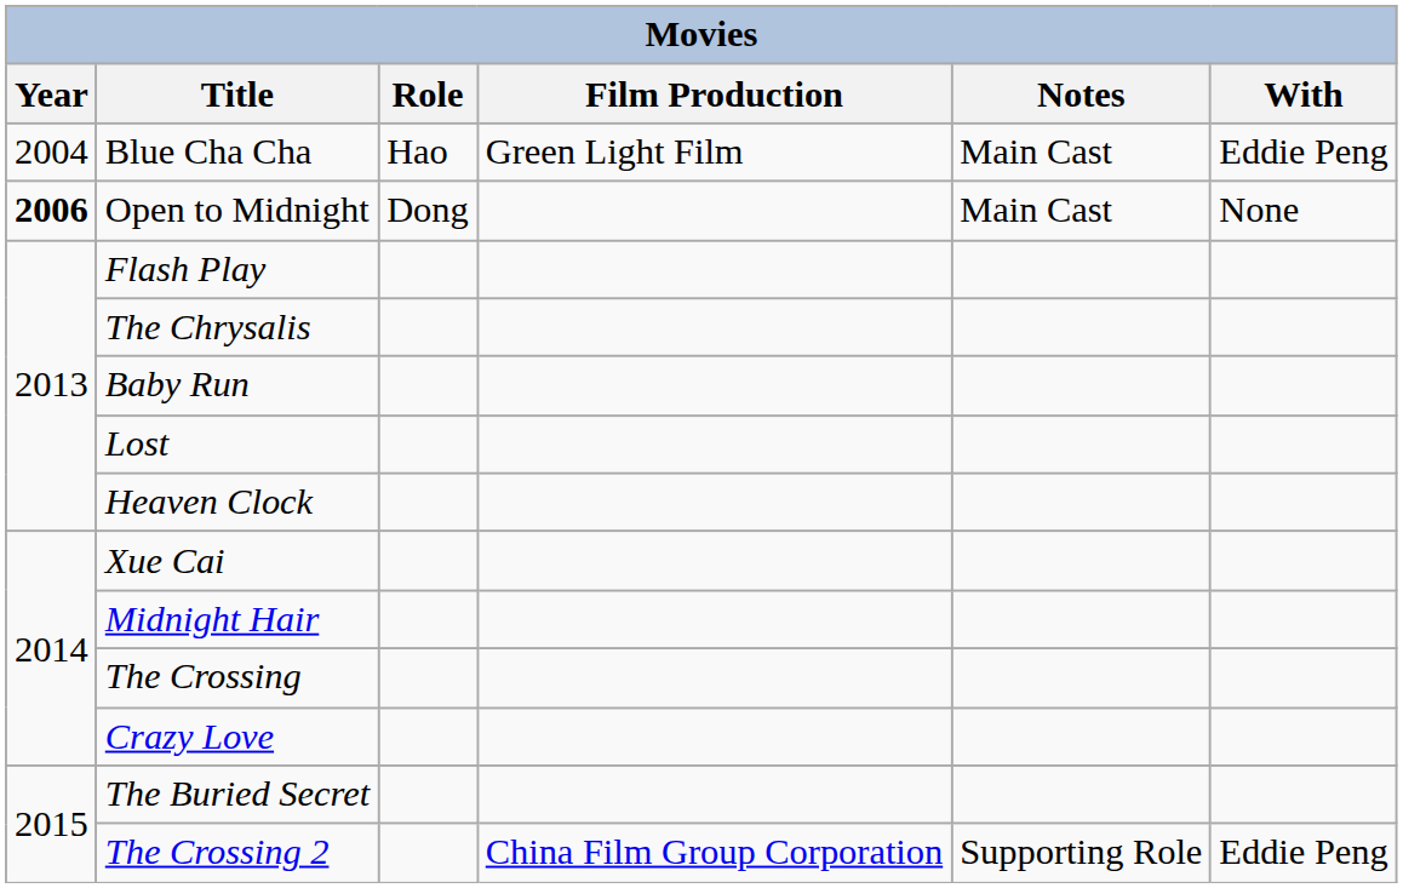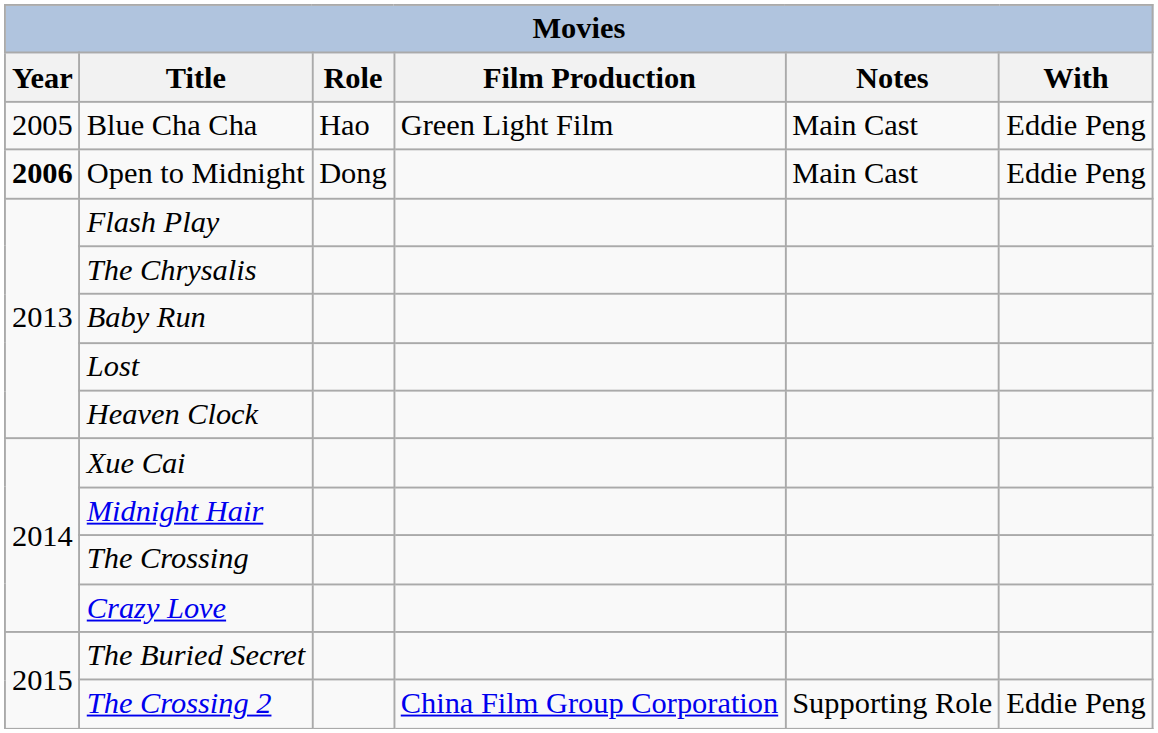 <table class="wikitable">
 <tr>
 <th colspan="6" style="background: LightSteelBlue;">Movies</th>
 </tr>
 <tr>
 <th>Year</th>
 <th>Title</th>
 <th>Role</th>
 <th>Film Production</th>
 <th>Notes</th>
 <th>With</th>
 </tr>
 <tr>
-<td>2004</td>
+<td>2005</td>
 <td>Blue Cha Cha</td>
 <td>Hao</td>
 <td>Green Light Film</td>
 <td>Main Cast</td>
 <td>Eddie Peng</td>
 </tr>
 <tr>
 <td><strong>2006</strong></td>
 <td>Open to Midnight</td>
 <td>Dong</td>
 <td></td>
 <td>Main Cast</td>
-<td>None</td>
+<td>Eddie Peng</td>
 </tr>
 <tr>
 <td rowspan=5>2013</td>
 <td><em>Flash Play</em></td>
 <td></td>
 <td></td>
 <td></td>
 <td></td>
 </tr>
 <tr>
 <td><em>The Chrysalis</em></td>
 <td></td>
 <td></td>
 <td></td>
 <td></td>
 </tr>
 <tr>
 <td><em>Baby Run</em></td>
 <td></td>
 <td></td>
 <td></td>
 <td></td>
 </tr>
 <tr>
 <td><em>Lost</em></td>
 <td></td>
 <td></td>
 <td></td>
 <td></td>
 </tr>
 <tr>
 <td><em>Heaven Clock</em></td>
 <td></td>
 <td></td>
 <td></td>
 <td></td>
 </tr>
 <tr>
 <td rowspan=4>2014</td>
 <td><em>Xue Cai</em></td>
 <td></td>
 <td></td>
 <td></td>
 <td></td>
 </tr>
 <tr>
 <td><em><a href='#'>Midnight Hair</a></em></td>
 <td></td>
 <td></td>
 <td></td>
 <td></td>
 </tr>
 <tr>
 <td><em>The Crossing</em></td>
 <td></td>
 <td></td>
 <td></td>
 <td></td>
 </tr>
 <tr>
 <td><em><a href='#'>Crazy Love</a></em></td>
 <td></td>
 <td></td>
 <td></td>
 <td></td>
 </tr>
 <tr>
 <td rowspan="2">2015</td>
 <td><em>The Buried Secret</em></td>
 <td></td>
 <td></td>
 <td></td>
 <td></td>
 </tr>
 <tr>
 <td><em><a href='#'>The Crossing 2</a></em></td>
 <td></td>
 <td><a href='#'>China Film Group Corporation</a></td>
 <td>Supporting Role</td>
 <td>Eddie Peng</td>
 </tr>
 </table>
